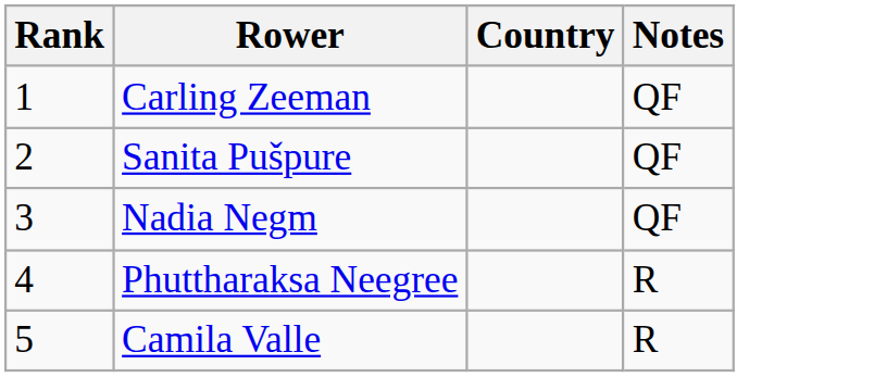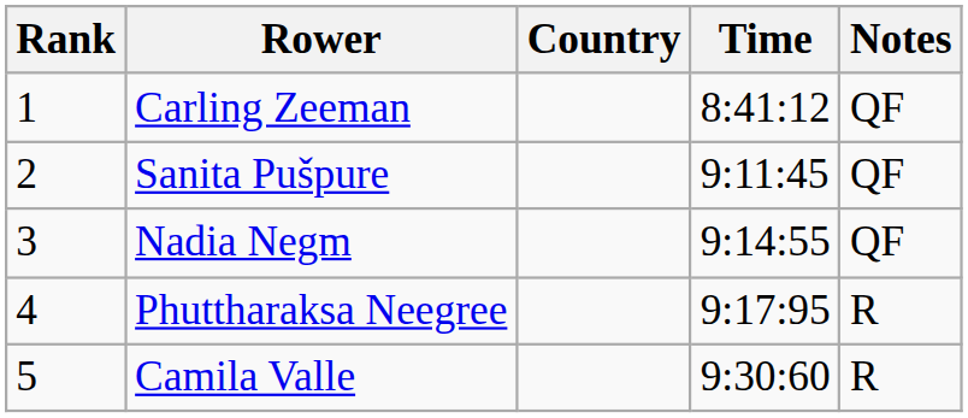 <table class="wikitable">
 <tr>
 <th>Rank</th>
 <th>Rower</th>
 <th>Country</th>
+<th>Time</th>
 <th>Notes</th>
 </tr>
 <tr -bgcolor=ccffcc>
 <td>1</td>
 <td><a href='#'>Carling Zeeman</a></td>
 <td></td>
+<td>8:41:12</td>
 <td>QF</td>
 </tr>
 <tr -bgcolor=ccffcc>
 <td>2</td>
 <td><a href='#'>Sanita Pušpure</a></td>
 <td></td>
+<td>9:11:45</td>
 <td>QF</td>
 </tr>
 <tr -bgcolor=ccffcc>
 <td>3</td>
 <td><a href='#'>Nadia Negm</a></td>
 <td></td>
+<td>9:14:55</td>
 <td>QF</td>
 </tr>
 <tr>
 <td>4</td>
 <td><a href='#'>Phuttharaksa Neegree</a></td>
 <td></td>
+<td>9:17:95</td>
 <td>R</td>
 </tr>
 <tr>
 <td>5</td>
 <td><a href='#'>Camila Valle</a></td>
 <td></td>
+<td>9:30:60</td>
 <td>R</td>
 </tr>
 </table>
